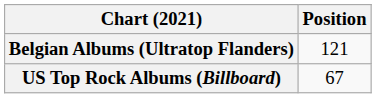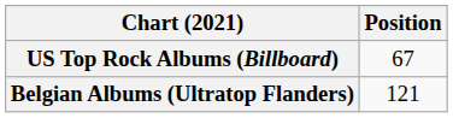 <table class="wikitable plainrowheaders">
 <tr>
 <th>Chart (2021)</th>
 <th>Position</th>
 </tr>
 <tr>
+<th scope="row">US Top Rock Albums (<em>Billboard</em>)</th>
+<td style="text-align:center;">67</td>
+</tr>
+<tr>
 <th scope="row">Belgian Albums (Ultratop Flanders)</th>
 <td style="text-align:center;">121</td>
 </tr>
-<tr>
-<th scope="row">US Top Rock Albums (<em>Billboard</em>)</th>
-<td style="text-align:center;">67</td>
-</tr>
 </table>
